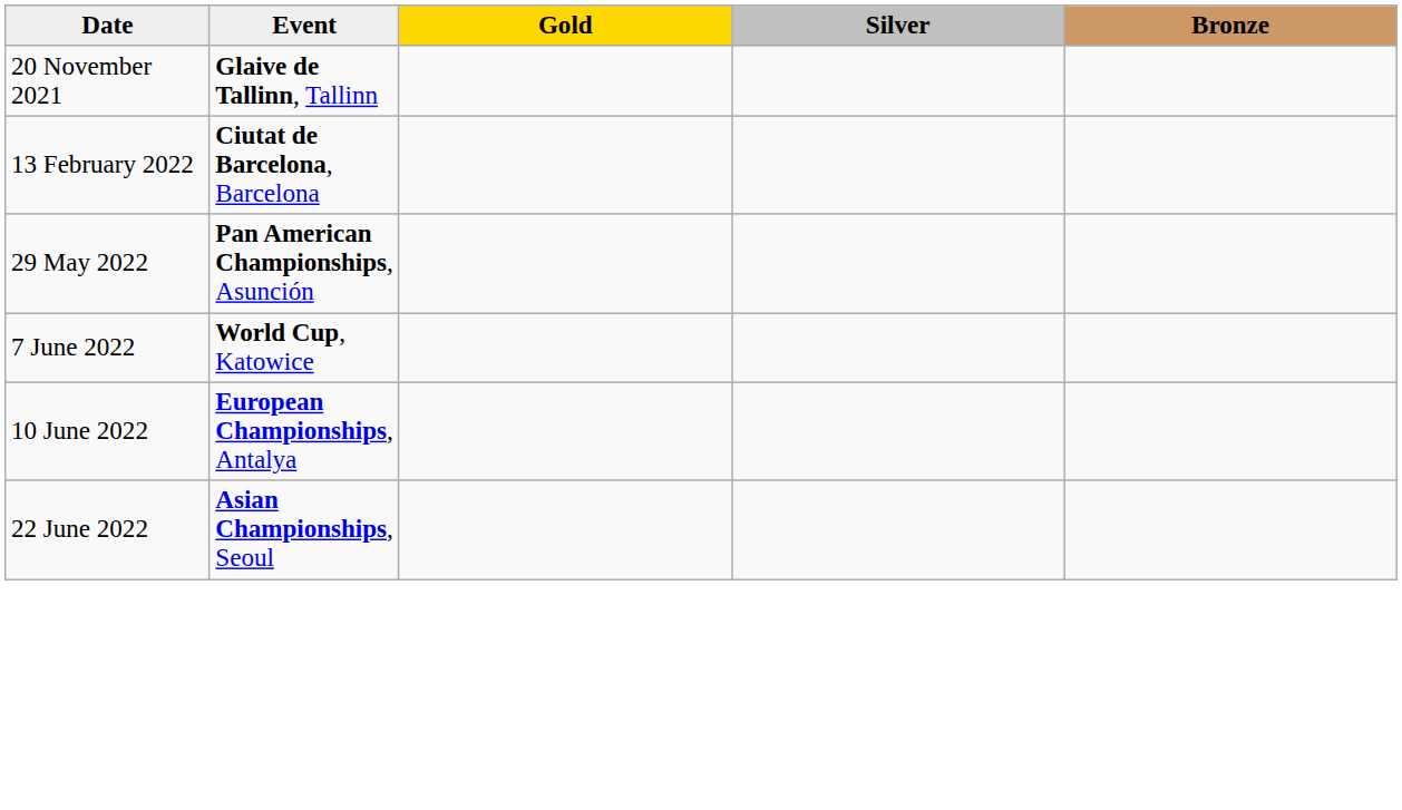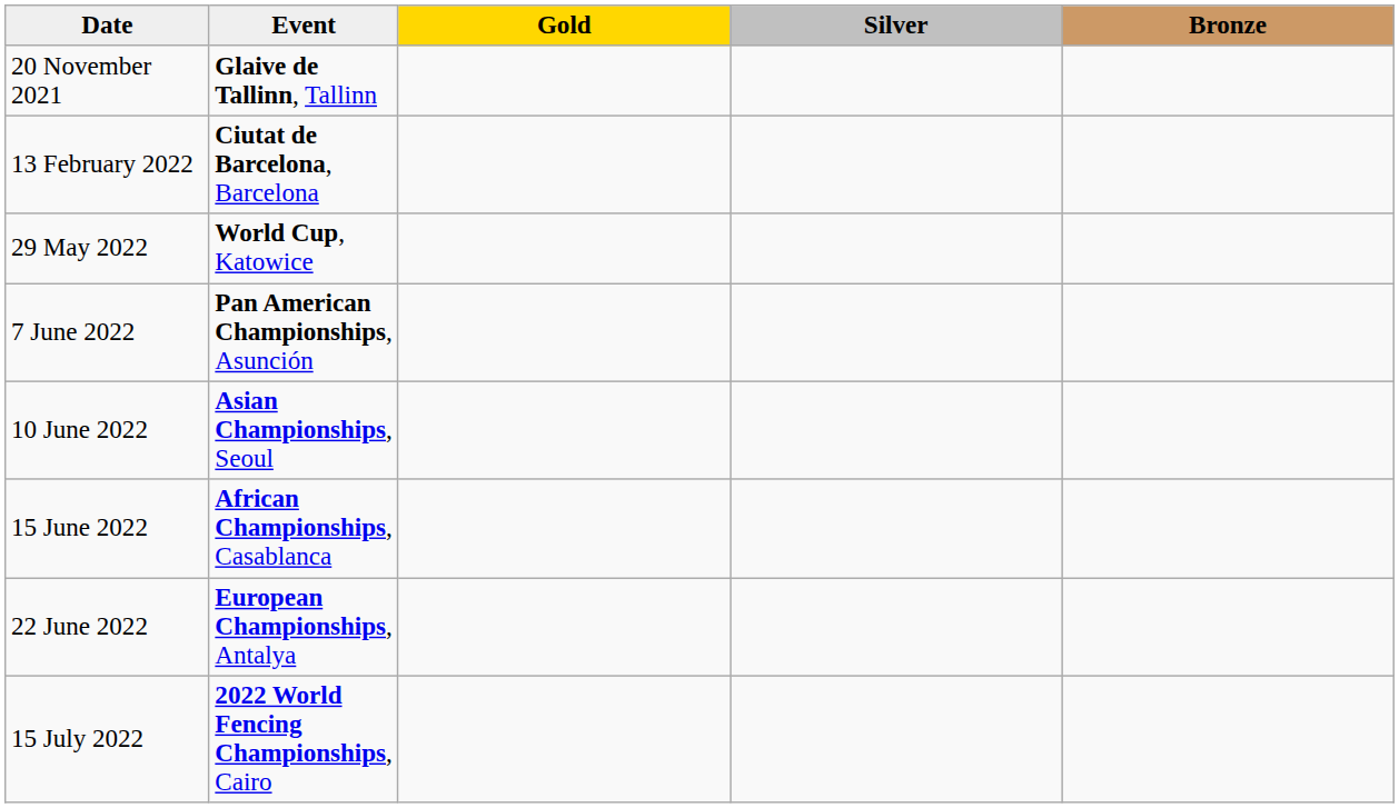 <table class="wikitable plainrowheaders" border="1" style="font-size:100%">
 <tr align=center>
 <th scope=col style="width:120px; background: #efefef;">Date</th>
 <th scope=col style="background: #efefef;">Event</th>
 <th scope=col colspan=1 style="width:200px; background: gold;">Gold</th>
 <th scope=col colspan=1 style="width:200px; background: silver;">Silver</th>
 <th scope=col colspan=1 style="width:200px; background: #cc9966;">Bronze</th>
 </tr>
 <tr>
 <td>20 November 2021</td>
 <td><strong>Glaive de Tallinn</strong>, <a href='#'>Tallinn</a></td>
 <td></td>
 <td></td>
 <td></td>
 </tr>
 <tr>
 <td>13 February 2022</td>
 <td><strong>Ciutat de Barcelona</strong>, <a href='#'>Barcelona</a></td>
 <td></td>
 <td></td>
 <td></td>
 </tr>
 <tr>
 <td>29 May 2022</td>
+<td><strong>World Cup</strong>, <a href='#'>Katowice</a></td>
+<td></td>
+<td></td>
+<td></td>
+</tr>
+<tr>
+<td>7 June 2022</td>
 <td><strong>Pan American Championships</strong>, <a href='#'>Asunción</a></td>
 <td></td>
 <td></td>
 <td></td>
 </tr>
 <tr>
-<td>7 June 2022</td>
-<td><strong>World Cup</strong>, <a href='#'>Katowice</a></td>
+<td>10 June 2022</td>
+<td><strong><a href='#'>Asian Championships</a></strong>, <a href='#'>Seoul</a></td>
+<td></td>
+<td></td>
+<td><br></td>
+</tr>
+<tr>
+<td>15 June 2022</td>
+<td><strong><a href='#'>African Championships</a></strong>, <a href='#'>Casablanca</a></td>
 <td></td>
 <td></td>
 <td></td>
 </tr>
 <tr>
-<td>10 June 2022</td>
+<td>22 June 2022</td>
 <td><strong><a href='#'>European Championships</a></strong>, <a href='#'>Antalya</a></td>
 <td></td>
 <td></td>
-<td><br></td>
+<td></td>
 </tr>
 <tr>
-<td>22 June 2022</td>
-<td><strong><a href='#'>Asian Championships</a></strong>, <a href='#'>Seoul</a></td>
+<td>15 July 2022</td>
+<td><strong><a href='#'>2022 World Fencing Championships</a></strong>, <a href='#'>Cairo</a></td>
 <td></td>
 <td></td>
 <td></td>
 </tr>
 </table>
